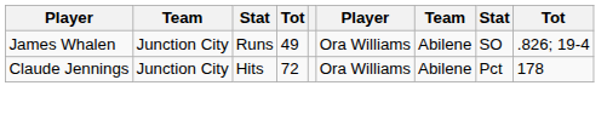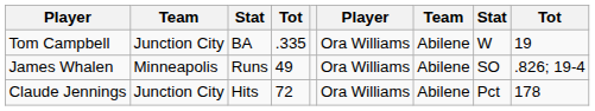 <table class="wikitable">
 <tr>
 <th>Player</th>
 <th>Team</th>
 <th>Stat</th>
 <th>Tot</th>
 <th></th>
 <th>Player</th>
 <th>Team</th>
 <th>Stat</th>
 <th>Tot</th>
 </tr>
 <tr>
+<td>Tom Campbell</td>
+<td>Junction City</td>
+<td>BA</td>
+<td>.335</td>
+<td></td>
+<td>Ora Williams</td>
+<td>Abilene</td>
+<td>W</td>
+<td>19</td>
+</tr>
+<tr>
 <td>James Whalen</td>
-<td>Junction City</td>
+<td>Minneapolis</td>
 <td>Runs</td>
 <td>49</td>
 <td></td>
 <td>Ora Williams</td>
 <td>Abilene</td>
 <td>SO</td>
 <td>.826; 19-4</td>
 </tr>
 <tr>
 <td>Claude Jennings</td>
 <td>Junction City</td>
 <td>Hits</td>
 <td>72</td>
 <td></td>
 <td>Ora Williams</td>
 <td>Abilene</td>
 <td>Pct</td>
 <td>178</td>
 </tr>
 </table>
